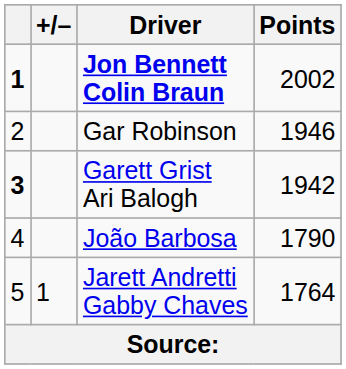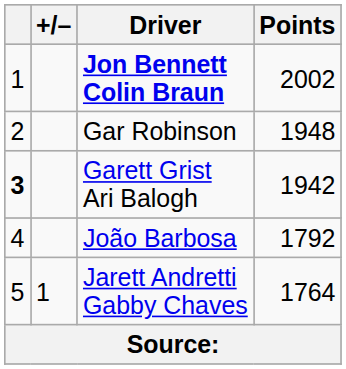 <table class="wikitable" style="font-size: 95%;">
 <tr>
 <th scope="col"></th>
 <th scope="col">+/–</th>
 <th scope="col">Driver</th>
 <th scope="col">Points</th>
 </tr>
 <tr>
-<td align=center><strong>1</strong></td>
+<td align=center>1</td>
 <td align="left"></td>
 <td><strong> <a href='#'>Jon Bennett</a><br> <a href='#'>Colin Braun</a></strong></td>
 <td align=right>2002</td>
 </tr>
 <tr>
 <td align=center>2</td>
 <td align="left"></td>
 <td> Gar Robinson</td>
-<td align=right>1946</td>
+<td align=right>1948</td>
 </tr>
 <tr>
 <td align=center><strong>3</strong></td>
 <td align="left"></td>
 <td> <a href='#'>Garett Grist</a><br> Ari Balogh</td>
 <td align=right>1942</td>
 </tr>
 <tr>
 <td align=center>4</td>
 <td align="left"></td>
 <td> <a href='#'>João Barbosa</a></td>
-<td align=right>1790</td>
+<td align=right>1792</td>
 </tr>
 <tr>
 <td align=center>5</td>
 <td align="left"> 1</td>
 <td> <a href='#'>Jarett Andretti</a><br> <a href='#'>Gabby Chaves</a></td>
 <td align=right>1764</td>
 </tr>
 <tr>
 <th colspan=5>Source:</th>
 </tr>
 </table>
